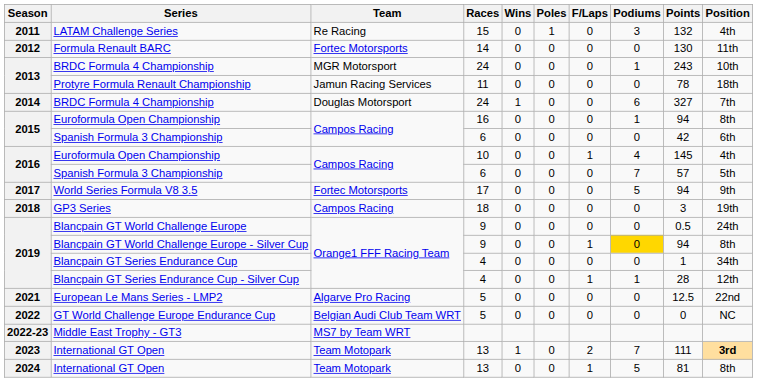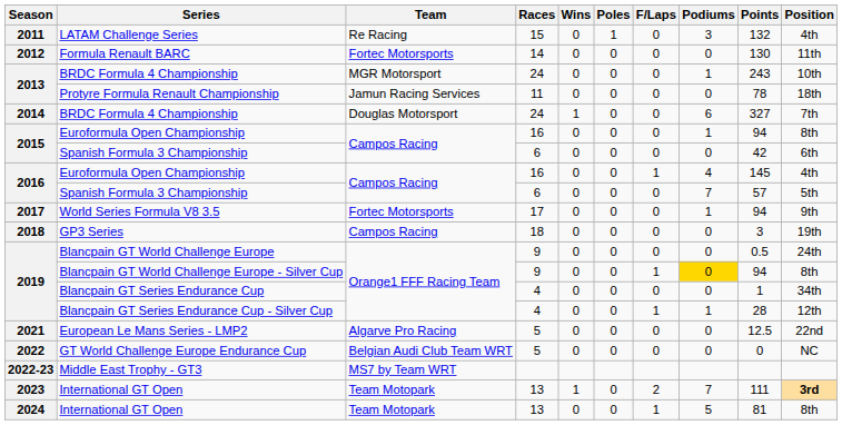 <table class="wikitable" style="font-size: 90%; text-align:center">
 <tr>
 <th>Season</th>
 <th>Series</th>
 <th>Team</th>
 <th>Races</th>
 <th>Wins</th>
 <th>Poles</th>
 <th>F/Laps</th>
 <th>Podiums</th>
 <th>Points</th>
 <th>Position</th>
 </tr>
 <tr>
 <th>2011</th>
 <td align=left><a href='#'>LATAM Challenge Series</a></td>
 <td align=left>Re Racing</td>
 <td>15</td>
 <td>0</td>
 <td>1</td>
 <td>0</td>
 <td>3</td>
 <td>132</td>
 <td>4th</td>
 </tr>
 <tr>
 <th>2012</th>
 <td align=left><a href='#'>Formula Renault BARC</a></td>
 <td align=left><a href='#'>Fortec Motorsports</a></td>
 <td>14</td>
 <td>0</td>
 <td>0</td>
 <td>0</td>
 <td>0</td>
 <td>130</td>
 <td>11th</td>
 </tr>
 <tr>
 <th rowspan=2>2013</th>
 <td align=left><a href='#'>BRDC Formula 4 Championship</a></td>
 <td align=left>MGR Motorsport</td>
 <td>24</td>
 <td>0</td>
 <td>0</td>
 <td>0</td>
 <td>1</td>
 <td>243</td>
 <td>10th</td>
 </tr>
 <tr>
 <td align=left><a href='#'>Protyre Formula Renault Championship</a></td>
 <td align=left>Jamun Racing Services</td>
 <td>11</td>
 <td>0</td>
 <td>0</td>
 <td>0</td>
 <td>0</td>
 <td>78</td>
 <td>18th</td>
 </tr>
 <tr>
 <th>2014</th>
 <td align=left><a href='#'>BRDC Formula 4 Championship</a></td>
 <td align=left>Douglas Motorsport</td>
 <td>24</td>
 <td>1</td>
 <td>0</td>
 <td>0</td>
 <td>6</td>
 <td>327</td>
 <td>7th</td>
 </tr>
 <tr>
 <th rowspan=2>2015</th>
 <td align=left><a href='#'>Euroformula Open Championship</a></td>
 <td align=left rowspan=2><a href='#'>Campos Racing</a></td>
 <td>16</td>
 <td>0</td>
 <td>0</td>
 <td>0</td>
 <td>1</td>
 <td>94</td>
 <td>8th</td>
 </tr>
 <tr>
 <td align=left><a href='#'>Spanish Formula 3 Championship</a></td>
 <td>6</td>
 <td>0</td>
 <td>0</td>
 <td>0</td>
 <td>0</td>
 <td>42</td>
 <td>6th</td>
 </tr>
 <tr>
 <th rowspan=2>2016</th>
 <td align=left><a href='#'>Euroformula Open Championship</a></td>
 <td align=left rowspan=2><a href='#'>Campos Racing</a></td>
-<td>10</td>
+<td>16</td>
 <td>0</td>
 <td>0</td>
 <td>1</td>
 <td>4</td>
 <td>145</td>
 <td>4th</td>
 </tr>
 <tr>
 <td align=left><a href='#'>Spanish Formula 3 Championship</a></td>
 <td>6</td>
 <td>0</td>
 <td>0</td>
 <td>0</td>
 <td>7</td>
 <td>57</td>
 <td>5th</td>
 </tr>
 <tr>
 <th>2017</th>
 <td align=left><a href='#'>World Series Formula V8 3.5</a></td>
 <td align=left><a href='#'>Fortec Motorsports</a></td>
 <td>17</td>
 <td>0</td>
 <td>0</td>
 <td>0</td>
-<td>5</td>
+<td>1</td>
 <td>94</td>
 <td>9th</td>
 </tr>
 <tr>
 <th>2018</th>
 <td align=left><a href='#'>GP3 Series</a></td>
 <td align=left><a href='#'>Campos Racing</a></td>
 <td>18</td>
 <td>0</td>
 <td>0</td>
 <td>0</td>
 <td>0</td>
 <td>3</td>
 <td>19th</td>
 </tr>
 <tr>
 <th rowspan=4>2019</th>
 <td align=left><a href='#'>Blancpain GT World Challenge Europe</a></td>
 <td align=left rowspan=4><a href='#'>Orange1 FFF Racing Team</a></td>
 <td>9</td>
 <td>0</td>
 <td>0</td>
 <td>0</td>
 <td>0</td>
 <td>0.5</td>
 <td>24th</td>
 </tr>
 <tr>
 <td align=left><a href='#'>Blancpain GT World Challenge Europe - Silver Cup</a></td>
 <td>9</td>
 <td>0</td>
 <td>0</td>
 <td>1</td>
 <td style="background: gold;">0</td>
 <td>94</td>
 <td>8th</td>
 </tr>
 <tr>
 <td align=left><a href='#'>Blancpain GT Series Endurance Cup</a></td>
 <td>4</td>
 <td>0</td>
 <td>0</td>
 <td>0</td>
 <td>0</td>
 <td>1</td>
 <td>34th</td>
 </tr>
 <tr>
 <td align=left><a href='#'>Blancpain GT Series Endurance Cup - Silver Cup</a></td>
 <td>4</td>
 <td>0</td>
 <td>0</td>
 <td>1</td>
 <td>1</td>
 <td>28</td>
 <td>12th</td>
 </tr>
 <tr>
 <th>2021</th>
 <td align=left><a href='#'>European Le Mans Series - LMP2</a></td>
 <td align=left><a href='#'>Algarve Pro Racing</a></td>
 <td>5</td>
 <td>0</td>
 <td>0</td>
 <td>0</td>
 <td>0</td>
 <td>12.5</td>
 <td>22nd</td>
 </tr>
 <tr>
 <th>2022</th>
 <td align=left><a href='#'>GT World Challenge Europe Endurance Cup</a></td>
 <td align=left><a href='#'>Belgian Audi Club Team WRT</a></td>
 <td>5</td>
 <td>0</td>
 <td>0</td>
 <td>0</td>
 <td>0</td>
 <td>0</td>
 <td>NC</td>
 </tr>
 <tr>
 <th>2022-23</th>
 <td align=left><a href='#'>Middle East Trophy - GT3</a></td>
 <td align=left><a href='#'>MS7 by Team WRT</a></td>
 <td></td>
 <td></td>
 <td></td>
 <td></td>
 <td></td>
 <td></td>
 <td></td>
 </tr>
 <tr>
 <th>2023</th>
 <td align=left><a href='#'>International GT Open</a></td>
 <td align=left><a href='#'>Team Motopark</a></td>
 <td>13</td>
 <td>1</td>
 <td>0</td>
 <td>2</td>
 <td>7</td>
 <td>111</td>
 <td style="background:#FFDF9F;"><strong>3rd</strong></td>
 </tr>
 <tr>
 <th>2024</th>
 <td align=left><a href='#'>International GT Open</a></td>
 <td align=left><a href='#'>Team Motopark</a></td>
 <td>13</td>
 <td>0</td>
 <td>0</td>
 <td>1</td>
 <td>5</td>
 <td>81</td>
 <td>8th</td>
 </tr>
 </table>
